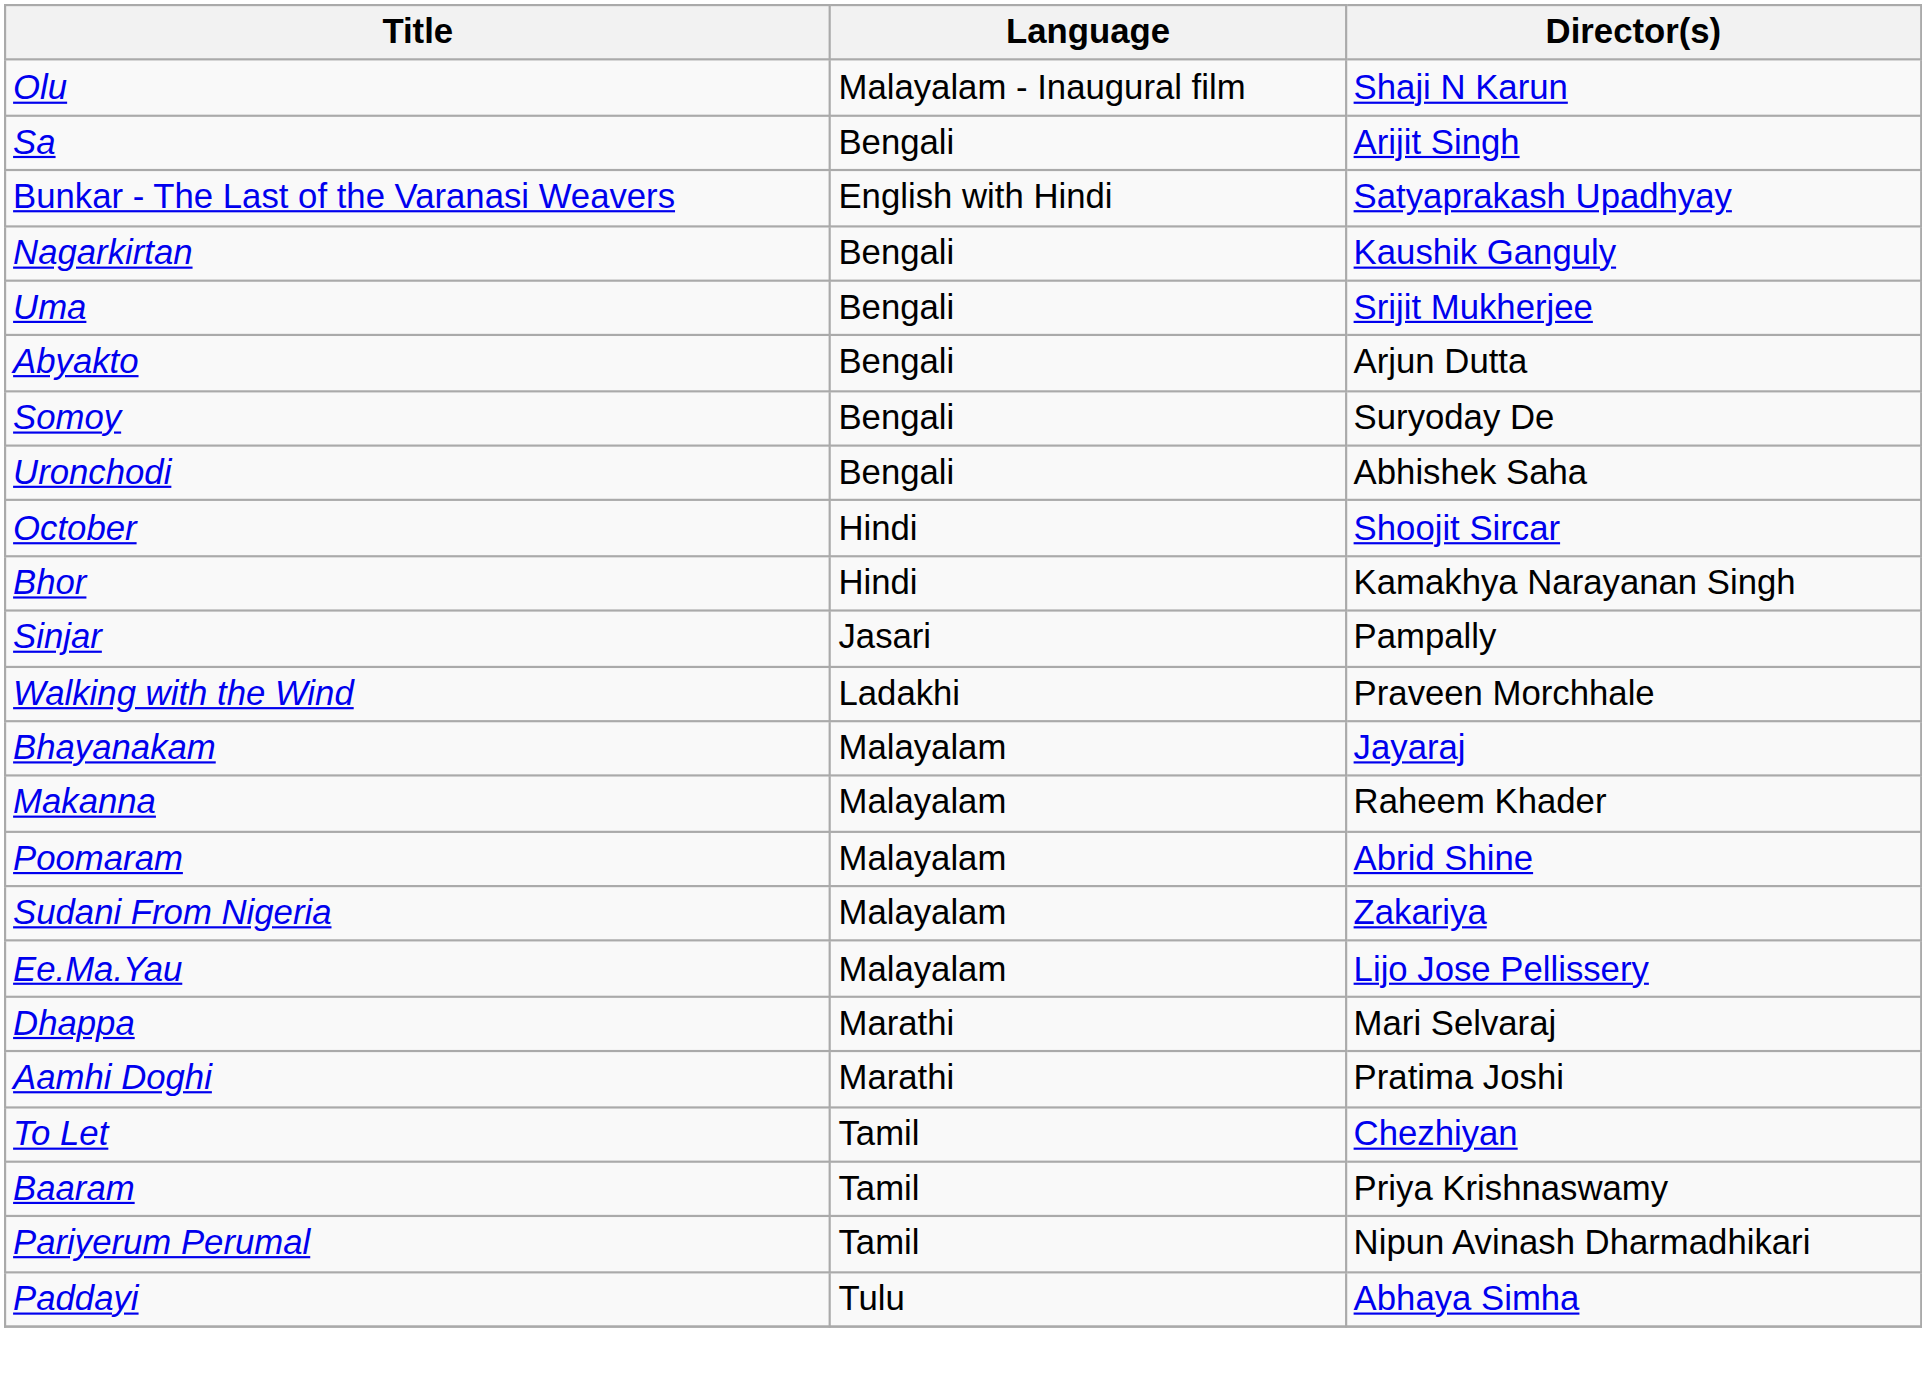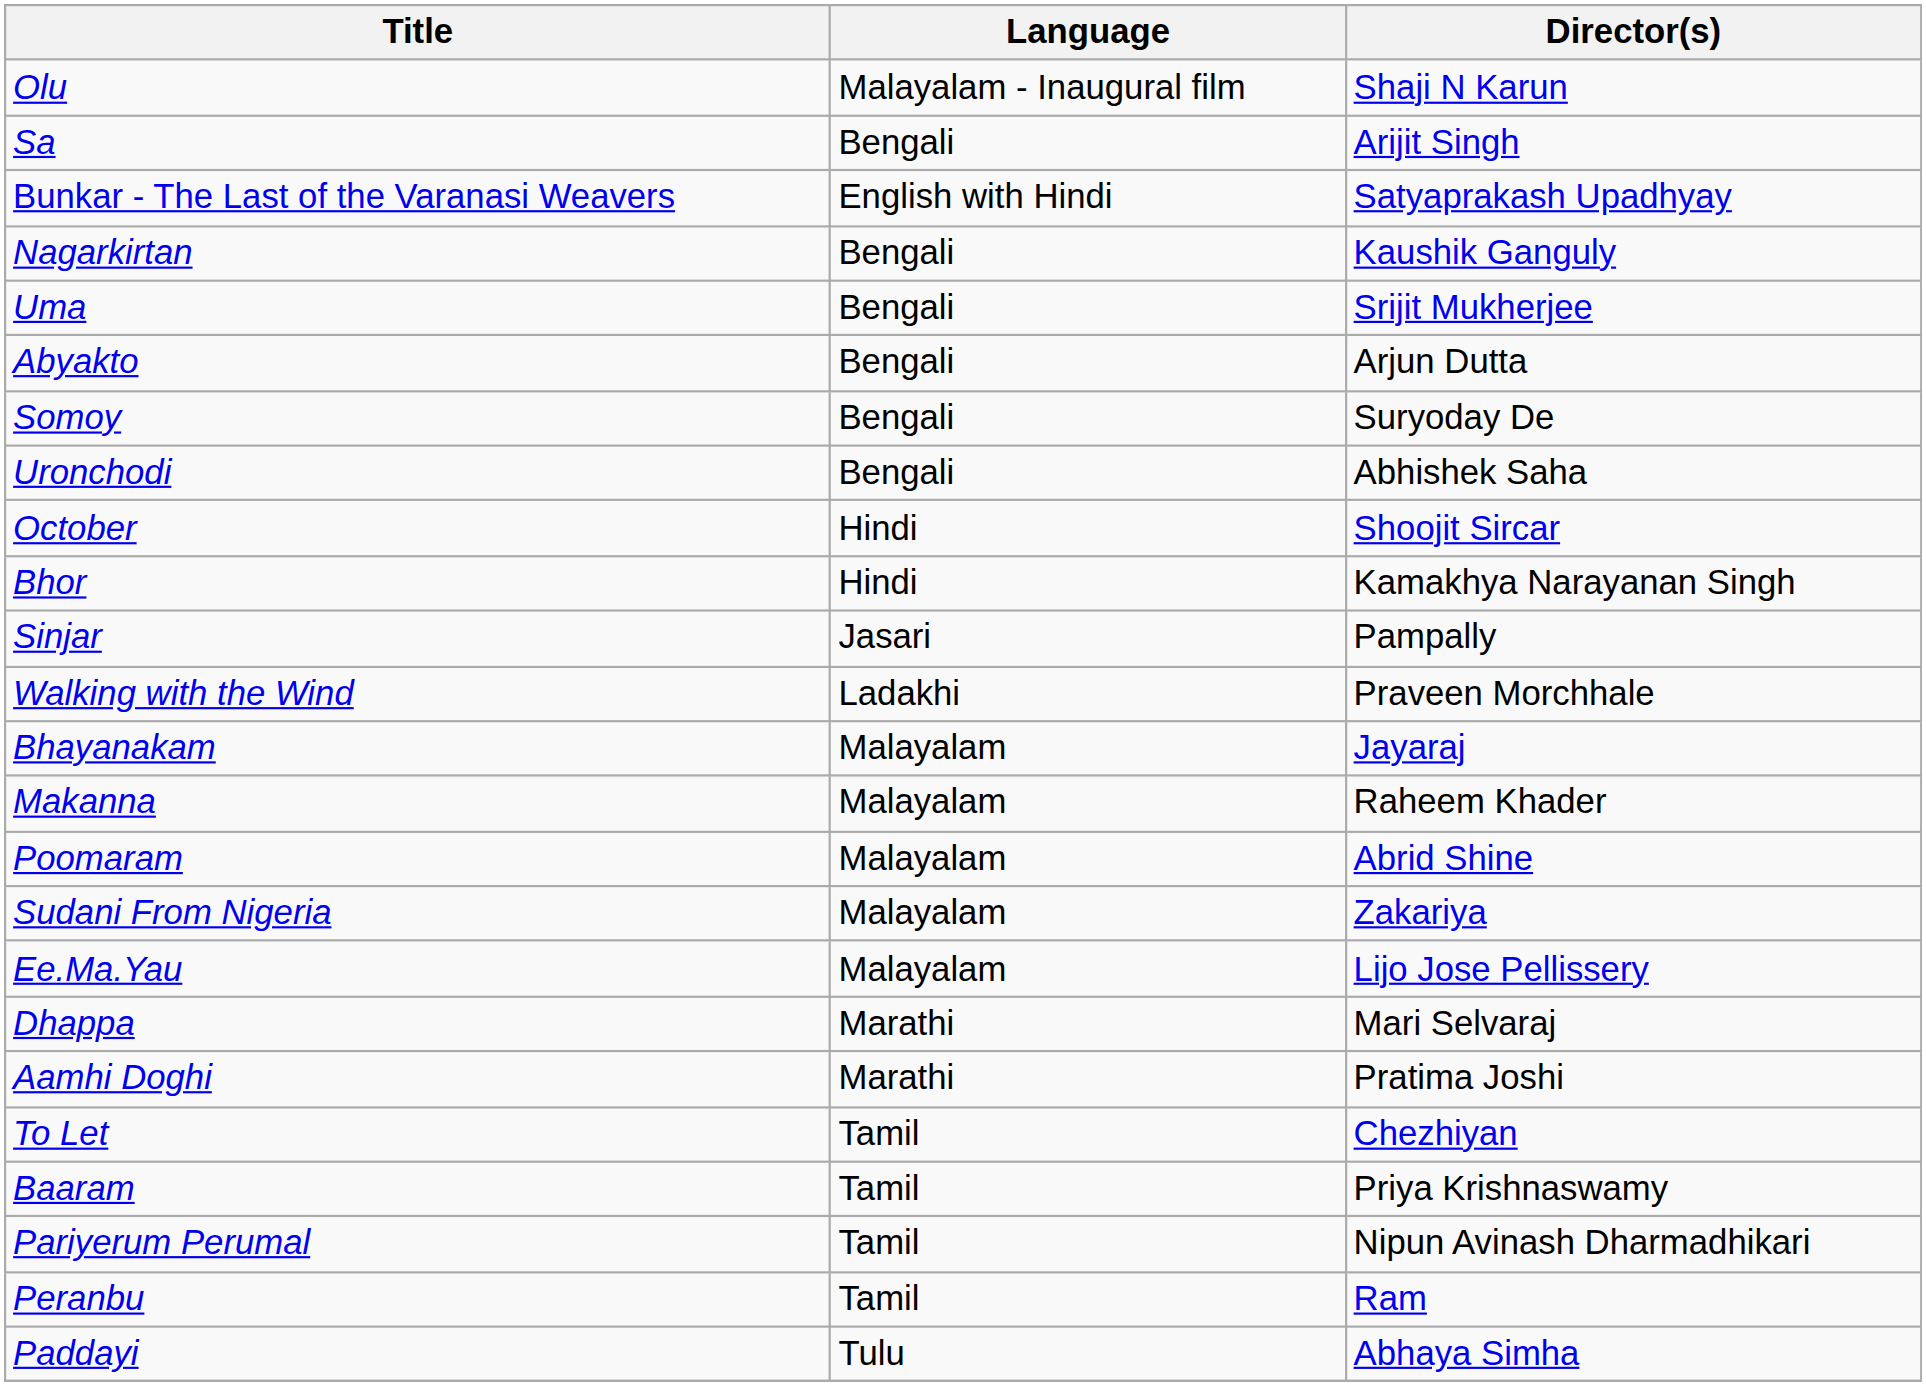 <table class="wikitable" style="width:100%;" cellpadding="5">
 <tr>
 <th scope="col">Title</th>
 <th scope="col">Language</th>
 <th scope="col">Director(s)</th>
 </tr>
 <tr>
 <td><em><a href='#'>Olu</a></em></td>
 <td>Malayalam - Inaugural film</td>
 <td><a href='#'>Shaji N Karun</a></td>
 </tr>
 <tr>
 <td><em><a href='#'>Sa</a></em></td>
 <td>Bengali</td>
 <td><a href='#'>Arijit Singh</a></td>
 </tr>
 <tr>
 <td><a href='#'>Bunkar - The Last of the Varanasi Weavers</a></td>
 <td>English with Hindi</td>
 <td><a href='#'>Satyaprakash Upadhyay</a></td>
 </tr>
 <tr>
 <td><em><a href='#'>Nagarkirtan</a></em></td>
 <td>Bengali</td>
 <td><a href='#'>Kaushik Ganguly</a></td>
 </tr>
 <tr>
 <td><em><a href='#'>Uma</a></em></td>
 <td>Bengali</td>
 <td><a href='#'>Srijit Mukherjee</a></td>
 </tr>
 <tr>
 <td><em><a href='#'>Abyakto</a></em></td>
 <td>Bengali</td>
 <td>Arjun Dutta</td>
 </tr>
 <tr>
 <td><em><a href='#'>Somoy</a></em></td>
 <td>Bengali</td>
 <td>Suryoday De</td>
 </tr>
 <tr>
 <td><em><a href='#'>Uronchodi</a></em></td>
 <td>Bengali</td>
 <td>Abhishek Saha</td>
 </tr>
 <tr>
 <td><em><a href='#'>October</a></em></td>
 <td>Hindi</td>
 <td><a href='#'>Shoojit Sircar</a></td>
 </tr>
 <tr>
 <td><em><a href='#'>Bhor</a></em></td>
 <td>Hindi</td>
 <td>Kamakhya Narayanan Singh</td>
 </tr>
 <tr>
 <td><em><a href='#'>Sinjar</a></em></td>
 <td>Jasari</td>
 <td>Pampally</td>
 </tr>
 <tr>
 <td><em><a href='#'>Walking with the Wind</a></em></td>
 <td>Ladakhi</td>
 <td>Praveen Morchhale</td>
 </tr>
 <tr>
 <td><em><a href='#'>Bhayanakam</a></em></td>
 <td>Malayalam</td>
 <td><a href='#'>Jayaraj</a></td>
 </tr>
 <tr>
 <td><em><a href='#'>Makanna</a></em></td>
 <td>Malayalam</td>
 <td>Raheem Khader</td>
 </tr>
 <tr>
 <td><em><a href='#'>Poomaram</a></em></td>
 <td>Malayalam</td>
 <td><a href='#'>Abrid Shine</a></td>
 </tr>
 <tr>
 <td><em><a href='#'>Sudani From Nigeria</a></em></td>
 <td>Malayalam</td>
 <td><a href='#'>Zakariya</a></td>
 </tr>
 <tr>
 <td><em><a href='#'>Ee.Ma.Yau</a></em></td>
 <td>Malayalam</td>
 <td><a href='#'>Lijo Jose Pellissery</a></td>
 </tr>
 <tr>
 <td><em><a href='#'>Dhappa</a></em></td>
 <td>Marathi</td>
 <td>Mari Selvaraj</td>
 </tr>
 <tr>
 <td><em><a href='#'>Aamhi Doghi</a></em></td>
 <td>Marathi</td>
 <td>Pratima Joshi</td>
 </tr>
 <tr>
 <td><em><a href='#'>To Let</a></em></td>
 <td>Tamil</td>
 <td><a href='#'>Chezhiyan</a></td>
 </tr>
 <tr>
 <td><em><a href='#'>Baaram</a></em></td>
 <td>Tamil</td>
 <td>Priya Krishnaswamy</td>
 </tr>
 <tr>
 <td><em><a href='#'>Pariyerum Perumal</a></em></td>
 <td>Tamil</td>
 <td>Nipun Avinash Dharmadhikari</td>
 </tr>
 <tr>
+<td><em><a href='#'>Peranbu</a></em></td>
+<td>Tamil</td>
+<td><a href='#'>Ram</a></td>
+</tr>
+<tr>
 <td><em><a href='#'>Paddayi</a></em></td>
 <td>Tulu</td>
 <td><a href='#'>Abhaya Simha</a></td>
 </tr>
 <tr>
 </tr>
 </table>
